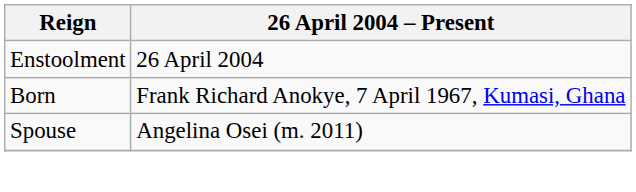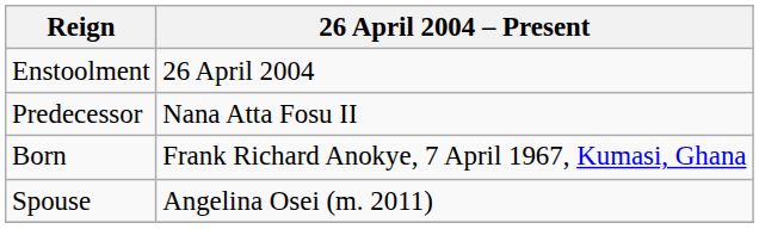 <table class="wikitable">
 <tr>
 <th>Reign</th>
 <th>26 April 2004 – Present</th>
 </tr>
 <tr>
 <td>Enstoolment</td>
 <td>26 April 2004</td>
+</tr>
+<tr>
+<td>Predecessor</td>
+<td>Nana Atta Fosu II</td>
 </tr>
 <tr>
 <td>Born</td>
 <td>Frank Richard Anokye, 7 April 1967, <a href='#'>Kumasi, Ghana</a></td>
 </tr>
 <tr>
 <td>Spouse</td>
 <td>Angelina Osei (m. 2011)</td>
 </tr>
 <tr>
 </tr>
 </table>
